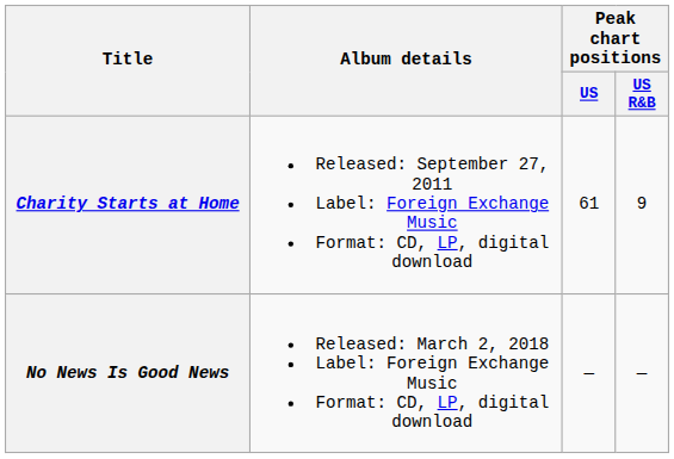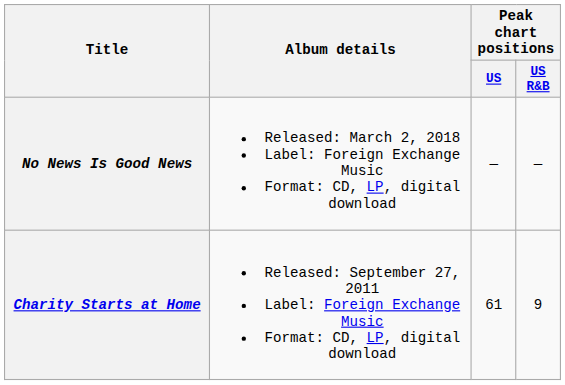 <table class="wikitable plainrowheaders" style="text-align:center;">
 <tr>
 <th scope="col" rowspan="2" style="width:14em;">Title</th>
 <th scope="col" rowspan="2" style="width:18em;">Album details</th>
 <th scope="col" colspan="2" style="width:5em;">Peak chart positions</th>
 </tr>
 <tr>
 <th scope="col" style="width:3em;font-size:90%;"><a href='#'>US</a><br></th>
 <th scope="col" style="width:3em;font-size:90%;"><a href='#'>US<br>R&B</a><br></th>
 </tr>
 <tr>
+<th scope="row"><em>No News Is Good News</em></th>
+<td><br><ul><li>Released: March 2, 2018</li><li>Label: Foreign Exchange Music</li><li>Format: CD, <a href='#'>LP</a>, digital download</li></ul></td>
+<td>—</td>
+<td>—</td>
+</tr>
+<tr>
 <th scope="row"><em><a href='#'>Charity Starts at Home</a></em></th>
 <td><br><ul><li>Released: September 27, 2011</li><li>Label: <a href='#'>Foreign Exchange Music</a></li><li>Format: CD, <a href='#'>LP</a>, digital download</li></ul></td>
 <td>61</td>
 <td>9</td>
 </tr>
-<tr>
-<th scope="row"><em>No News Is Good News</em></th>
-<td><br><ul><li>Released: March 2, 2018</li><li>Label: Foreign Exchange Music</li><li>Format: CD, <a href='#'>LP</a>, digital download</li></ul></td>
-<td>—</td>
-<td>—</td>
-</tr>
 </table>
